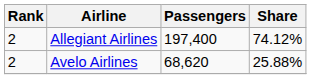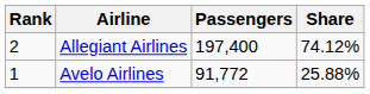 <table class="wikitable sortable" style="font-size: 95%" width= align=>
 <tr>
 <th>Rank</th>
 <th>Airline</th>
 <th>Passengers</th>
 <th>Share</th>
 </tr>
 <tr>
 <td>2</td>
 <td><a href='#'>Allegiant Airlines</a></td>
 <td>197,400</td>
 <td>74.12%</td>
 </tr>
 <tr>
-<td>2</td>
+<td>1</td>
 <td><a href='#'>Avelo Airlines</a></td>
-<td>68,620</td>
+<td>91,772</td>
 <td>25.88%</td>
 </tr>
 <tr>
 </tr>
 </table>
